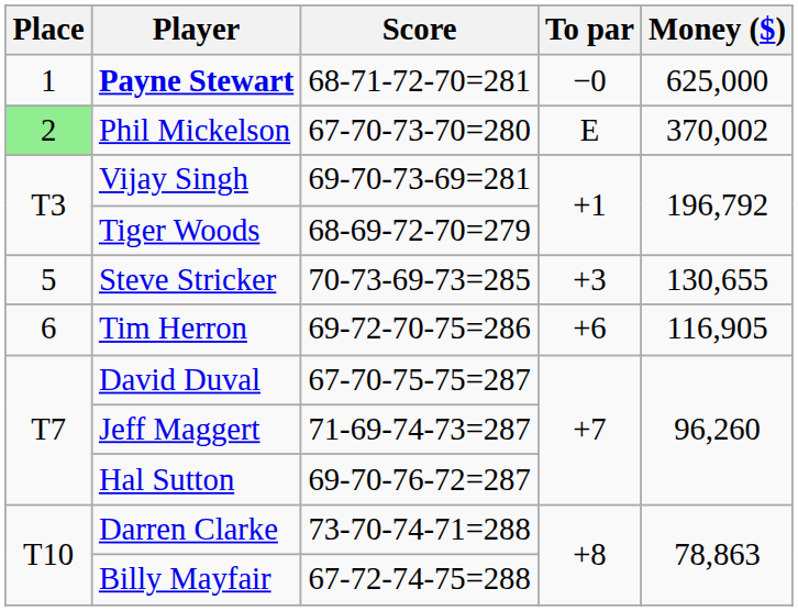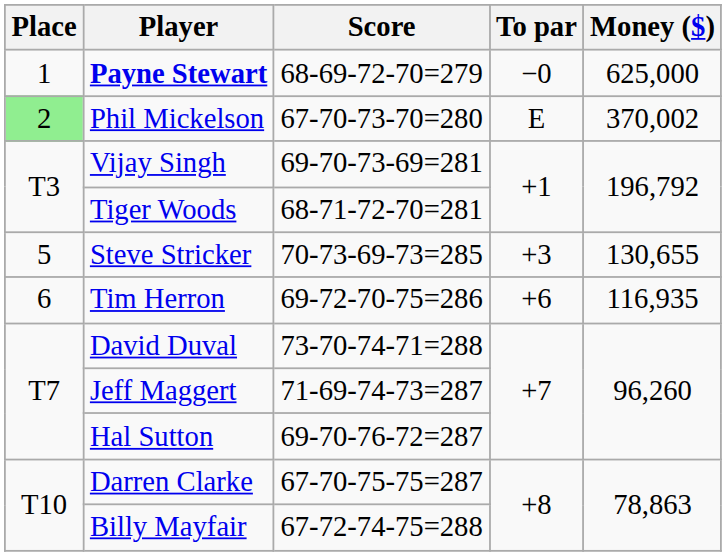 <table class="wikitable">
 <tr>
 <th>Place</th>
 <th>Player</th>
 <th>Score</th>
 <th>To par</th>
 <th>Money (<a href='#'>$</a>)</th>
 </tr>
 <tr>
 <td align=center>1</td>
 <td> <strong><a href='#'>Payne Stewart</a></strong></td>
-<td>68-71-72-70=281</td>
+<td>68-69-72-70=279</td>
 <td align=center>−0</td>
 <td align=center>625,000</td>
 </tr>
 <tr>
 <td align=center style="background: lightgreen;">2</td>
 <td> <a href='#'>Phil Mickelson</a></td>
 <td>67-70-73-70=280</td>
 <td align=center>E</td>
 <td align=center>370,002</td>
 </tr>
 <tr>
 <td rowspan="2" align=center>T3</td>
 <td> <a href='#'>Vijay Singh</a></td>
 <td>69-70-73-69=281</td>
 <td rowspan="2" align=center>+1</td>
 <td rowspan="2" align=center>196,792</td>
 </tr>
 <tr>
 <td> <a href='#'>Tiger Woods</a></td>
-<td>68-69-72-70=279</td>
+<td>68-71-72-70=281</td>
 </tr>
 <tr>
 <td align=center>5</td>
 <td> <a href='#'>Steve Stricker</a></td>
 <td>70-73-69-73=285</td>
 <td align=center>+3</td>
 <td align=center>130,655</td>
 </tr>
 <tr>
 <td align=center>6</td>
 <td> <a href='#'>Tim Herron</a></td>
 <td>69-72-70-75=286</td>
 <td align=center>+6</td>
-<td align=center>116,905</td>
+<td align=center>116,935</td>
 </tr>
 <tr>
 <td rowspan="3" align=center>T7</td>
 <td> <a href='#'>David Duval</a></td>
-<td>67-70-75-75=287</td>
+<td>73-70-74-71=288</td>
 <td rowspan="3" align=center>+7</td>
 <td rowspan="3" align=center>96,260</td>
 </tr>
 <tr>
 <td> <a href='#'>Jeff Maggert</a></td>
 <td>71-69-74-73=287</td>
 </tr>
 <tr>
 <td> <a href='#'>Hal Sutton</a></td>
 <td>69-70-76-72=287</td>
 </tr>
 <tr>
 <td rowspan="2" align=center>T10</td>
 <td> <a href='#'>Darren Clarke</a></td>
-<td>73-70-74-71=288</td>
+<td>67-70-75-75=287</td>
 <td rowspan="2" align=center>+8</td>
 <td rowspan="2" align=center>78,863</td>
 </tr>
 <tr>
 <td> <a href='#'>Billy Mayfair</a></td>
 <td>67-72-74-75=288</td>
 </tr>
 </table>
